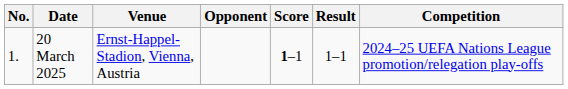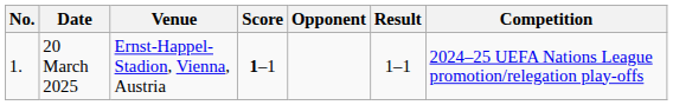 <table class="wikitable sortable">
 <tr>
 <th>No.</th>
 <th>Date</th>
 <th>Venue</th>
+<th>Score</th>
 <th>Opponent</th>
-<th>Score</th>
 <th>Result</th>
 <th>Competition</th>
 </tr>
 <tr>
 <td>1.</td>
 <td>20 March 2025</td>
 <td><a href='#'>Ernst-Happel-Stadion</a>, <a href='#'>Vienna</a>, Austria</td>
+<td align=center><strong>1</strong>–1</td>
 <td></td>
-<td align=center><strong>1</strong>–1</td>
 <td align=center>1–1</td>
 <td><a href='#'>2024–25 UEFA Nations League promotion/relegation play-offs</a></td>
 </tr>
 </table>
